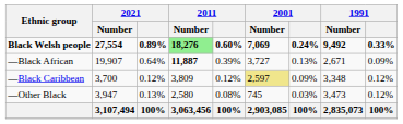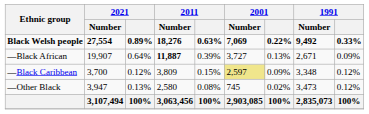 <table class="wikitable sortable" style="font-size:90%; margin:auto;">
 <tr>
 <th rowspan="2">Ethnic group</th>
 <th colspan="2"><a href='#'>2021</a></th>
 <th colspan="2"><a href='#'>2011</a></th>
 <th colspan="2"><a href='#'>2001</a></th>
 <th colspan="2"><a href='#'>1991</a></th>
 </tr>
 <tr>
 <th>Number</th>
 <th></th>
 <th>Number</th>
 <th></th>
 <th>Number</th>
 <th></th>
 <th>Number</th>
 <th></th>
 </tr>
 <tr>
 <td><strong>Black Welsh people</strong></td>
 <td><strong>27,554</strong></td>
 <td><strong>0.89%</strong></td>
-<td style="background: lightgreen;"><strong>18,276</strong></td>
-<td><strong>0.60%</strong></td>
+<td><strong>18,276</strong></td>
+<td><strong>0.63%</strong></td>
 <td><strong>7,069</strong></td>
-<td><strong>0.24%</strong></td>
+<td><strong>0.22%</strong></td>
 <td><strong>9,492</strong></td>
 <td><strong>0.33%</strong></td>
 </tr>
 <tr>
 <td>—Black African</td>
 <td>19,907</td>
 <td>0.64%</td>
 <td><strong>11,887</strong></td>
 <td>0.39%</td>
 <td>3,727</td>
 <td>0.13%</td>
 <td>2,671</td>
 <td>0.09%</td>
 </tr>
 <tr>
 <td>—<a href='#'>Black Caribbean</a></td>
 <td>3,700</td>
 <td>0.12%</td>
 <td>3,809</td>
-<td>0.12%</td>
+<td>0.15%</td>
 <td style="background: khaki;">2,597</td>
 <td>0.09%</td>
 <td>3,348</td>
 <td>0.12%</td>
 </tr>
 <tr>
 <td>—Other Black</td>
 <td>3,947</td>
 <td>0.13%</td>
 <td>2,580</td>
 <td>0.08%</td>
 <td>745</td>
-<td>0.03%</td>
+<td>0.02%</td>
 <td>3,473</td>
 <td>0.12%</td>
 </tr>
 <tr>
 <th></th>
 <th>3,107,494</th>
 <th>100%</th>
 <th>3,063,456</th>
 <th>100%</th>
 <th>2,903,085</th>
 <th>100%</th>
 <th>2,835,073</th>
 <th>100%</th>
 </tr>
 <tr>
 </tr>
 </table>
